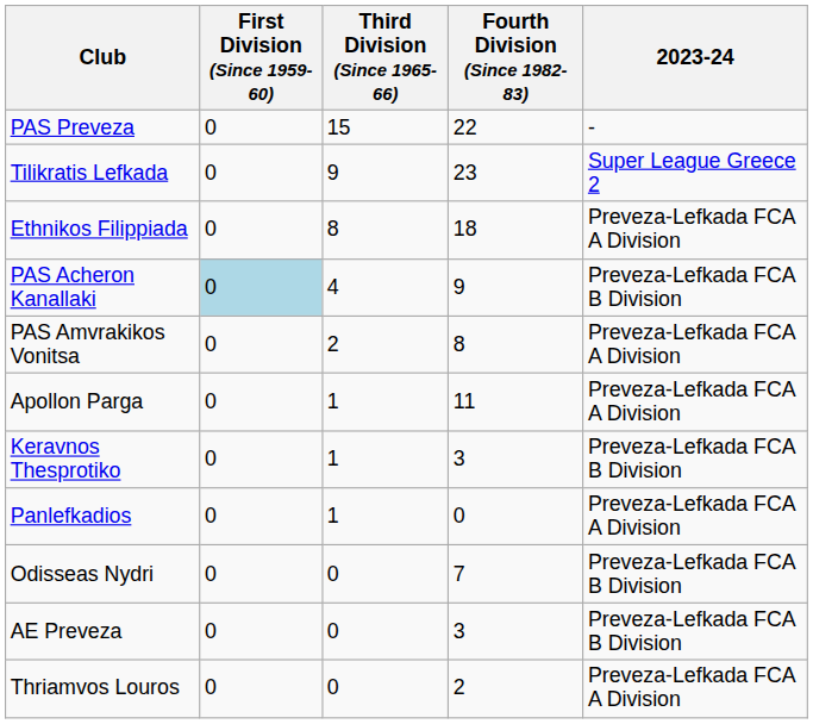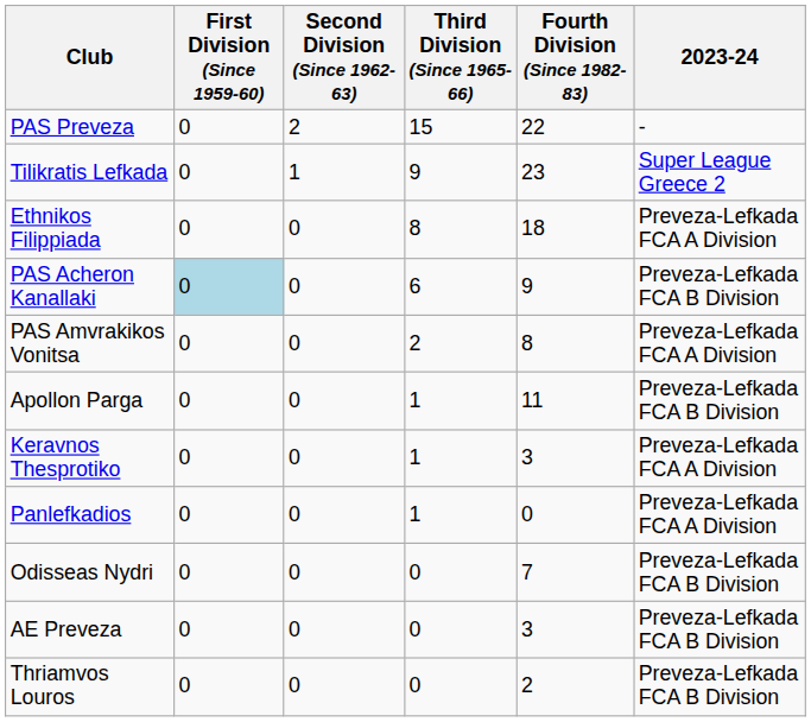 <table class="wikitable">
 <tr>
 <th><strong>Club</strong></th>
 <th><strong>First Division</strong><br><small><em>(Since 1959-60)</em></small></th>
+<th><strong>Second Division</strong><br><small><em>(Since 1962-63)</em></small></th>
 <th><strong>Third Division</strong><br><small><em>(Since 1965-66)</em></small></th>
 <th><strong>Fourth Division</strong><br><small><em>(Since 1982-83)</em></small></th>
 <th><strong>2023-24</strong></th>
 </tr>
 <tr>
 <td><a href='#'>PAS Preveza</a></td>
 <td>0</td>
+<td>2</td>
 <td>15</td>
 <td>22</td>
 <td>-</td>
 </tr>
 <tr>
 <td><a href='#'>Tilikratis Lefkada</a></td>
 <td>0</td>
+<td>1</td>
 <td>9</td>
 <td>23</td>
 <td><a href='#'>Super League Greece 2</a></td>
 </tr>
 <tr>
 <td><a href='#'>Ethnikos Filippiada</a></td>
+<td>0</td>
 <td>0</td>
 <td>8</td>
 <td>18</td>
 <td>Preveza-Lefkada FCA A Division</td>
 </tr>
 <tr>
 <td><a href='#'>PAS Acheron Kanallaki</a></td>
 <td style="background: lightblue;">0</td>
-<td>4</td>
+<td>0</td>
+<td>6</td>
 <td>9</td>
 <td>Preveza-Lefkada FCA B Division</td>
 </tr>
 <tr>
 <td>PAS Amvrakikos Vonitsa</td>
+<td>0</td>
 <td>0</td>
 <td>2</td>
 <td>8</td>
 <td>Preveza-Lefkada FCA A Division</td>
 </tr>
 <tr>
 <td>Apollon Parga</td>
 <td>0</td>
+<td>0</td>
 <td>1</td>
 <td>11</td>
-<td>Preveza-Lefkada FCA A Division</td>
+<td>Preveza-Lefkada FCA B Division</td>
 </tr>
 <tr>
 <td><a href='#'>Keravnos Thesprotiko</a></td>
 <td>0</td>
+<td>0</td>
 <td>1</td>
 <td>3</td>
-<td>Preveza-Lefkada FCA B Division</td>
+<td>Preveza-Lefkada FCA A Division</td>
 </tr>
 <tr>
 <td><a href='#'>Panlefkadios</a></td>
+<td>0</td>
 <td>0</td>
 <td>1</td>
 <td>0</td>
 <td>Preveza-Lefkada FCA A Division</td>
 </tr>
 <tr>
 <td>Odisseas Nydri</td>
 <td>0</td>
 <td>0</td>
+<td>0</td>
 <td>7</td>
 <td>Preveza-Lefkada FCA B Division</td>
 </tr>
 <tr>
 <td>AE Preveza</td>
+<td>0</td>
 <td>0</td>
 <td>0</td>
 <td>3</td>
 <td>Preveza-Lefkada FCA B Division</td>
 </tr>
 <tr>
 <td>Thriamvos Louros</td>
 <td>0</td>
 <td>0</td>
+<td>0</td>
 <td>2</td>
-<td>Preveza-Lefkada FCA A Division</td>
+<td>Preveza-Lefkada FCA B Division</td>
 </tr>
 </table>
